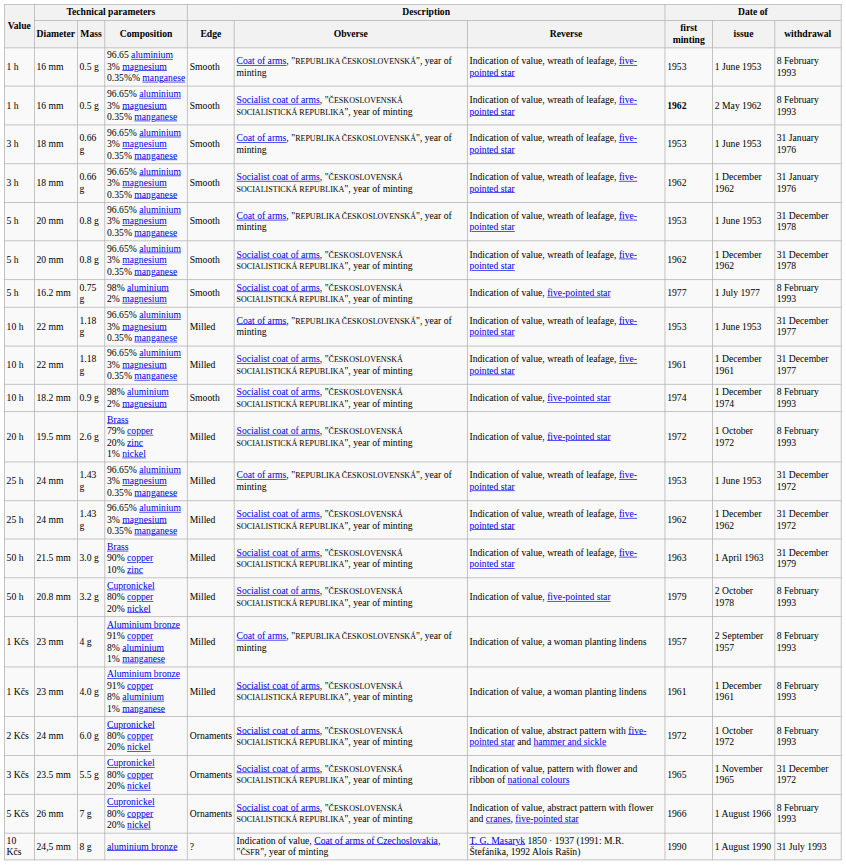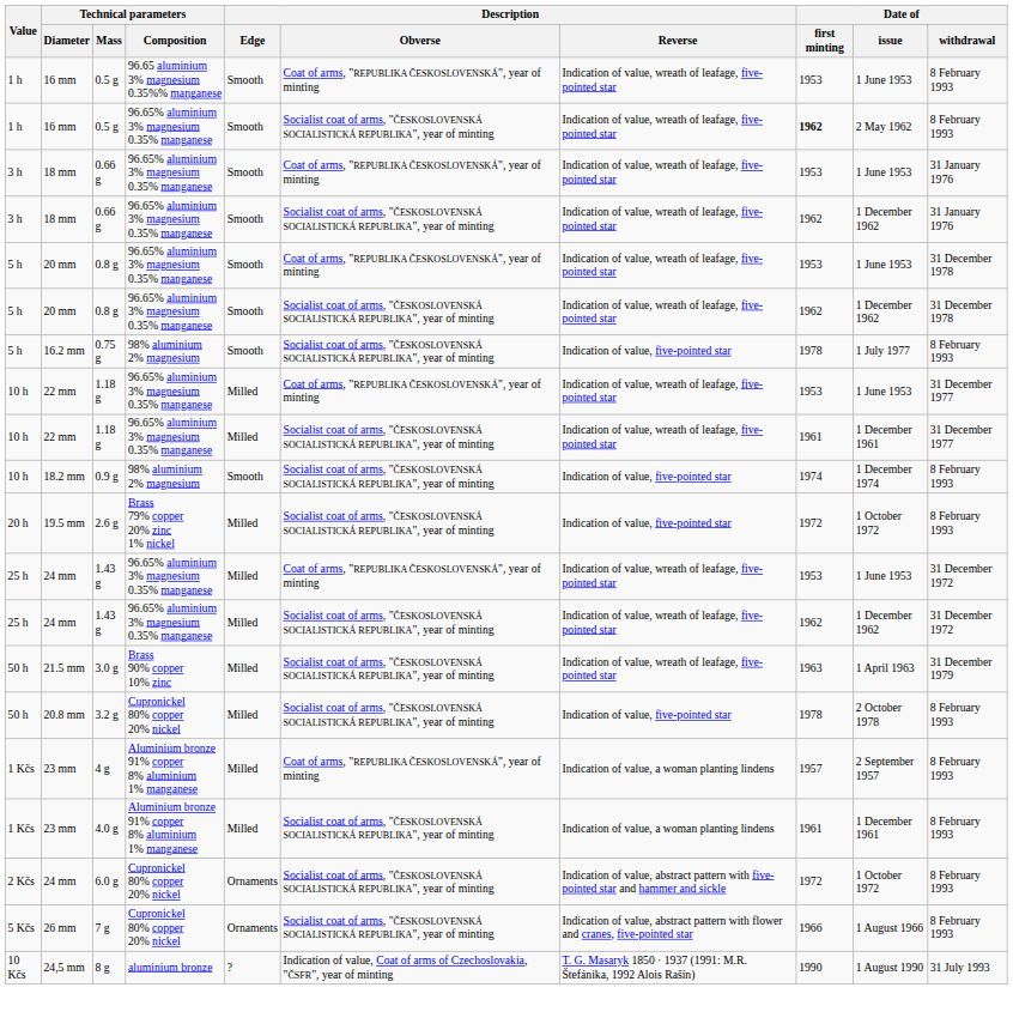 <table class="wikitable" style="font-size: 90%; clear:both">
 <tr>
 <th rowspan=2>Value</th>
 <th colspan=3>Technical parameters</th>
 <th colspan=3>Description</th>
 <th colspan=3>Date of</th>
 </tr>
 <tr>
 <th>Diameter</th>
 <th>Mass</th>
 <th>Composition</th>
 <th>Edge</th>
 <th>Obverse</th>
 <th>Reverse</th>
 <th>first minting</th>
 <th>issue</th>
 <th>withdrawal</th>
 </tr>
 <tr>
 <td>1 h</td>
 <td>16 mm</td>
 <td>0.5 g</td>
 <td>96.65 <a href='#'>aluminium</a><br> 3% <a href='#'>magnesium</a><br>0.35%% <a href='#'>manganese</a></td>
 <td>Smooth</td>
 <td><a href='#'>Coat of arms</a>, "<small>REPUBLIKA ČESKOSLOVENSKÁ</small>", year of minting</td>
 <td>Indication of value, wreath of leafage, <a href='#'>five-pointed star</a></td>
 <td>1953</td>
 <td>1 June 1953</td>
 <td>8 February 1993</td>
 </tr>
 <tr>
 <td>1 h</td>
 <td>16 mm</td>
 <td>0.5 g</td>
 <td>96.65% <a href='#'>aluminium</a><br>3% <a href='#'>magnesium</a><br>0.35% <a href='#'>manganese</a></td>
 <td>Smooth</td>
 <td><a href='#'>Socialist coat of arms</a>, "<small>ČESKOSLOVENSKÁ SOCIALISTICKÁ REPUBLIKA</small>", year of minting</td>
 <td>Indication of value, wreath of leafage, <a href='#'>five-pointed star</a></td>
 <td><strong>1962</strong></td>
 <td>2 May 1962</td>
 <td>8 February 1993</td>
 </tr>
 <tr>
 <td>3 h</td>
 <td>18 mm</td>
 <td>0.66 g</td>
 <td>96.65% <a href='#'>aluminium</a><br>3% <a href='#'>magnesium</a><br>0.35% <a href='#'>manganese</a></td>
 <td>Smooth</td>
 <td><a href='#'>Coat of arms</a>, "<small>REPUBLIKA ČESKOSLOVENSKÁ</small>", year of minting</td>
 <td>Indication of value, wreath of leafage, <a href='#'>five-pointed star</a></td>
 <td>1953</td>
 <td>1 June 1953</td>
 <td>31 January 1976</td>
 </tr>
 <tr>
 <td>3 h</td>
 <td>18 mm</td>
 <td>0.66 g</td>
 <td>96.65% <a href='#'>aluminium</a><br>3% <a href='#'>magnesium</a><br>0.35% <a href='#'>manganese</a></td>
 <td>Smooth</td>
 <td><a href='#'>Socialist coat of arms</a>, "<small>ČESKOSLOVENSKÁ SOCIALISTICKÁ REPUBLIKA</small>", year of minting</td>
 <td>Indication of value, wreath of leafage, <a href='#'>five-pointed star</a></td>
 <td>1962</td>
 <td>1 December 1962</td>
 <td>31 January 1976</td>
 </tr>
 <tr>
 <td>5 h</td>
 <td>20 mm</td>
 <td>0.8 g</td>
 <td>96.65% <a href='#'>aluminium</a><br>3% <a href='#'>magnesium</a><br>0.35% <a href='#'>manganese</a></td>
 <td>Smooth</td>
 <td><a href='#'>Coat of arms</a>, "<small>REPUBLIKA ČESKOSLOVENSKÁ</small>", year of minting</td>
 <td>Indication of value, wreath of leafage, <a href='#'>five-pointed star</a></td>
 <td>1953</td>
 <td>1 June 1953</td>
 <td>31 December 1978</td>
 </tr>
 <tr>
 <td>5 h</td>
 <td>20 mm</td>
 <td>0.8 g</td>
 <td>96.65% <a href='#'>aluminium</a><br>3% <a href='#'>magnesium</a><br>0.35% <a href='#'>manganese</a></td>
 <td>Smooth</td>
 <td><a href='#'>Socialist coat of arms</a>, "<small>ČESKOSLOVENSKÁ SOCIALISTICKÁ REPUBLIKA</small>", year of minting</td>
 <td>Indication of value, wreath of leafage, <a href='#'>five-pointed star</a></td>
 <td>1962</td>
 <td>1 December 1962</td>
 <td>31 December 1978</td>
 </tr>
 <tr>
 <td>5 h</td>
 <td>16.2 mm</td>
 <td>0.75 g</td>
 <td>98% <a href='#'>aluminium</a><br>2% <a href='#'>magnesium</a></td>
 <td>Smooth</td>
 <td><a href='#'>Socialist coat of arms</a>, "<small>ČESKOSLOVENSKÁ SOCIALISTICKÁ REPUBLIKA</small>", year of minting</td>
 <td>Indication of value, <a href='#'>five-pointed star</a></td>
-<td>1977</td>
+<td>1978</td>
 <td>1 July 1977</td>
 <td>8 February 1993</td>
 </tr>
 <tr>
 <td>10 h</td>
 <td>22 mm</td>
 <td>1.18 g</td>
 <td>96.65% <a href='#'>aluminium</a><br>3% <a href='#'>magnesium</a><br>0.35% <a href='#'>manganese</a></td>
 <td>Milled</td>
 <td><a href='#'>Coat of arms</a>, "<small>REPUBLIKA ČESKOSLOVENSKÁ</small>", year of minting</td>
 <td>Indication of value, wreath of leafage, <a href='#'>five-pointed star</a></td>
 <td>1953</td>
 <td>1 June 1953</td>
 <td>31 December 1977</td>
 </tr>
 <tr>
 <td>10 h</td>
 <td>22 mm</td>
 <td>1.18 g</td>
 <td>96.65% <a href='#'>aluminium</a><br>3% <a href='#'>magnesium</a><br>0.35% <a href='#'>manganese</a></td>
 <td>Milled</td>
 <td><a href='#'>Socialist coat of arms</a>, "<small>ČESKOSLOVENSKÁ SOCIALISTICKÁ REPUBLIKA</small>", year of minting</td>
 <td>Indication of value, wreath of leafage, <a href='#'>five-pointed star</a></td>
 <td>1961</td>
 <td>1 December 1961</td>
 <td>31 December 1977</td>
 </tr>
 <tr>
 <td>10 h</td>
 <td>18.2 mm</td>
 <td>0.9 g</td>
 <td>98% <a href='#'>aluminium</a><br>2% <a href='#'>magnesium</a></td>
 <td>Smooth</td>
 <td><a href='#'>Socialist coat of arms</a>, "<small>ČESKOSLOVENSKÁ SOCIALISTICKÁ REPUBLIKA</small>", year of minting</td>
 <td>Indication of value, <a href='#'>five-pointed star</a></td>
 <td>1974</td>
 <td>1 December 1974</td>
 <td>8 February 1993</td>
 </tr>
 <tr>
 <td>20 h</td>
 <td>19.5 mm</td>
 <td>2.6 g</td>
 <td><a href='#'>Brass</a><br>79% <a href='#'>copper</a><br>20% <a href='#'>zinc</a><br>1% <a href='#'>nickel</a></td>
 <td>Milled</td>
 <td><a href='#'>Socialist coat of arms</a>, "<small>ČESKOSLOVENSKÁ SOCIALISTICKÁ REPUBLIKA</small>", year of minting</td>
 <td>Indication of value, <a href='#'>five-pointed star</a></td>
 <td>1972</td>
 <td>1 October 1972</td>
 <td>8 February 1993</td>
 </tr>
 <tr>
 <td>25 h</td>
 <td>24 mm</td>
 <td>1.43 g</td>
 <td>96.65% <a href='#'>aluminium</a><br>3% <a href='#'>magnesium</a><br>0.35% <a href='#'>manganese</a></td>
 <td>Milled</td>
 <td><a href='#'>Coat of arms</a>, "<small>REPUBLIKA ČESKOSLOVENSKÁ</small>", year of minting</td>
 <td>Indication of value, wreath of leafage, <a href='#'>five-pointed star</a></td>
 <td>1953</td>
 <td>1 June 1953</td>
 <td>31 December 1972</td>
 </tr>
 <tr>
 <td>25 h</td>
 <td>24 mm</td>
 <td>1.43 g</td>
 <td>96.65% <a href='#'>aluminium</a><br>3% <a href='#'>magnesium</a><br>0.35% <a href='#'>manganese</a></td>
 <td>Milled</td>
 <td><a href='#'>Socialist coat of arms</a>, "<small>ČESKOSLOVENSKÁ SOCIALISTICKÁ REPUBLIKA</small>", year of minting</td>
 <td>Indication of value, wreath of leafage, <a href='#'>five-pointed star</a></td>
 <td>1962</td>
 <td>1 December 1962</td>
 <td>31 December 1972</td>
 </tr>
 <tr>
 <td>50 h</td>
 <td>21.5 mm</td>
 <td>3.0 g</td>
 <td><a href='#'>Brass</a><br>90% <a href='#'>copper</a><br>10% <a href='#'>zinc</a></td>
 <td>Milled</td>
 <td><a href='#'>Socialist coat of arms</a>, "<small>ČESKOSLOVENSKÁ SOCIALISTICKÁ REPUBLIKA</small>", year of minting</td>
 <td>Indication of value, wreath of leafage, <a href='#'>five-pointed star</a></td>
 <td>1963</td>
 <td>1 April 1963</td>
 <td>31 December 1979</td>
 </tr>
 <tr>
 <td>50 h</td>
 <td>20.8 mm</td>
 <td>3.2 g</td>
 <td><a href='#'>Cupronickel</a><br>80% <a href='#'>copper</a><br>20% <a href='#'>nickel</a></td>
 <td>Milled</td>
 <td><a href='#'>Socialist coat of arms</a>, "<small>ČESKOSLOVENSKÁ SOCIALISTICKÁ REPUBLIKA</small>", year of minting</td>
 <td>Indication of value, <a href='#'>five-pointed star</a></td>
-<td>1979</td>
+<td>1978</td>
 <td>2 October 1978</td>
 <td>8 February 1993</td>
 </tr>
 <tr>
 <td>1 Kčs</td>
 <td>23 mm</td>
 <td>4 g</td>
 <td><a href='#'>Aluminium bronze</a><br>91% <a href='#'>copper</a><br>8% <a href='#'>aluminium</a><br>1% <a href='#'>manganese</a></td>
 <td>Milled</td>
 <td><a href='#'>Coat of arms</a>, "<small>REPUBLIKA ČESKOSLOVENSKÁ</small>", year of minting</td>
 <td>Indication of value, a woman planting lindens</td>
 <td>1957</td>
 <td>2 September 1957</td>
 <td>8 February 1993</td>
 </tr>
 <tr>
 <td>1 Kčs</td>
 <td>23 mm</td>
 <td>4.0 g</td>
 <td><a href='#'>Aluminium bronze</a><br>91% <a href='#'>copper</a><br>8% <a href='#'>aluminium</a><br>1% <a href='#'>manganese</a></td>
 <td>Milled</td>
 <td><a href='#'>Socialist coat of arms</a>, "<small>ČESKOSLOVENSKÁ SOCIALISTICKÁ REPUBLIKA</small>", year of minting</td>
 <td>Indication of value, a woman planting lindens</td>
 <td>1961</td>
 <td>1 December 1961</td>
 <td>8 February 1993</td>
 </tr>
 <tr>
 <td>2 Kčs</td>
 <td>24 mm</td>
 <td>6.0 g</td>
 <td><a href='#'>Cupronickel</a><br>80% <a href='#'>copper</a><br>20% <a href='#'>nickel</a></td>
 <td>Ornaments</td>
 <td><a href='#'>Socialist coat of arms</a>, "<small>ČESKOSLOVENSKÁ SOCIALISTICKÁ REPUBLIKA</small>", year of minting</td>
 <td>Indication of value, abstract pattern with <a href='#'>five-pointed star</a> and <a href='#'>hammer and sickle</a></td>
 <td>1972</td>
 <td>1 October 1972</td>
 <td>8 February 1993</td>
 </tr>
 <tr>
-<td>3 Kčs</td>
-<td>23.5 mm</td>
-<td>5.5 g</td>
-<td><a href='#'>Cupronickel</a><br>80% <a href='#'>copper</a><br>20% <a href='#'>nickel</a></td>
-<td>Ornaments</td>
-<td><a href='#'>Socialist coat of arms</a>, "<small>ČESKOSLOVENSKÁ SOCIALISTICKÁ REPUBLIKA</small>", year of minting</td>
-<td>Indication of value, pattern with flower and ribbon of <a href='#'>national colours</a></td>
-<td>1965</td>
-<td>1 November 1965</td>
-<td>31 December 1972</td>
-</tr>
-<tr>
 <td>5 Kčs</td>
 <td>26 mm</td>
 <td>7 g</td>
 <td><a href='#'>Cupronickel</a><br>80% <a href='#'>copper</a><br>20% <a href='#'>nickel</a></td>
 <td>Ornaments</td>
 <td><a href='#'>Socialist coat of arms</a>, "<small>ČESKOSLOVENSKÁ SOCIALISTICKÁ REPUBLIKA</small>", year of minting</td>
 <td>Indication of value, abstract pattern with flower and <a href='#'>cranes</a>, <a href='#'>five-pointed star</a></td>
 <td>1966</td>
 <td>1 August 1966</td>
 <td>8 February 1993</td>
 </tr>
 <tr>
 <td>10 Kčs</td>
 <td>24,5 mm</td>
 <td>8 g</td>
 <td><a href='#'>aluminium bronze</a></td>
 <td>?</td>
 <td>Indication of value, <a href='#'>Coat of arms of Czechoslovakia</a>, "<small>ČSFR</small>", year of minting</td>
 <td><a href='#'>T. G. Masaryk</a> 1850 · 1937 (1991: M.R. Štefánika, 1992 Alois Rašín)</td>
 <td>1990</td>
 <td>1 August 1990</td>
 <td>31 July 1993</td>
 </tr>
 </table>
